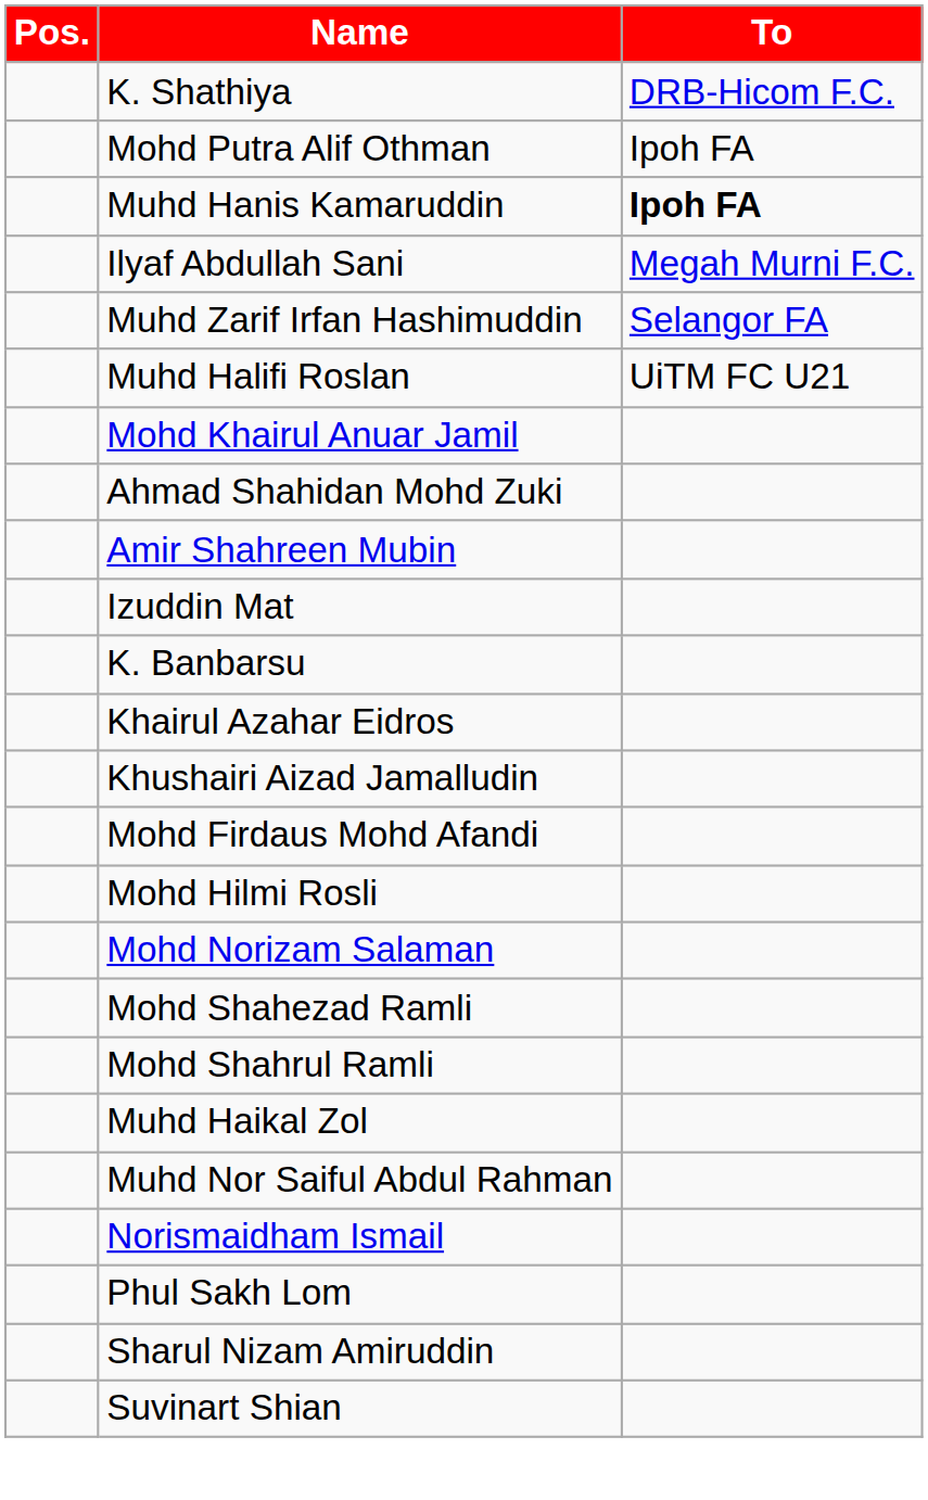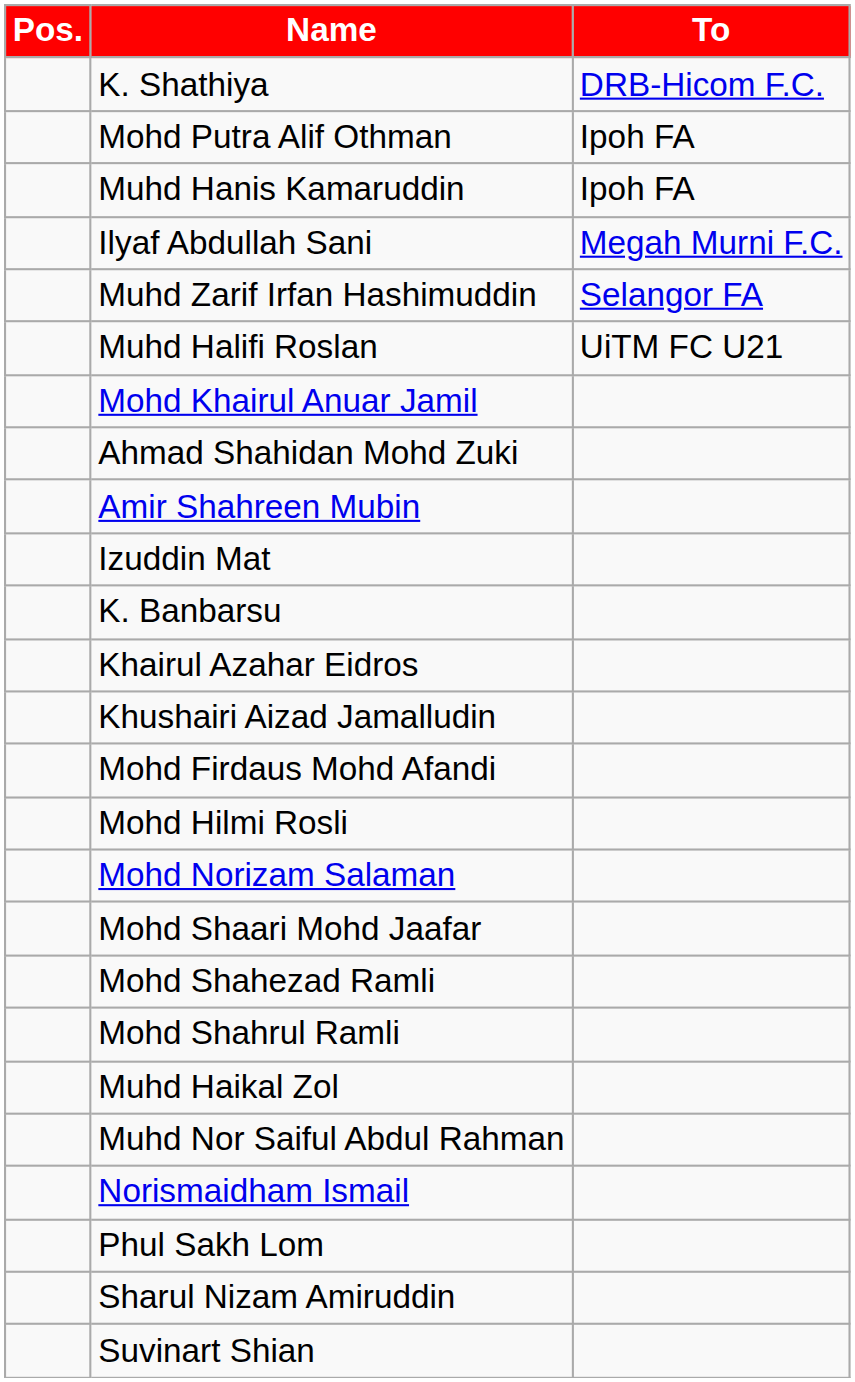 <table class="wikitable sortable">
 <tr>
 <th style="background:red; color:white;">Pos.</th>
 <th style="background:red; color:white;">Name</th>
 <th style="background:red; color:white;">To</th>
 </tr>
 <tr>
 <td></td>
 <td> K. Shathiya</td>
 <td> <a href='#'>DRB-Hicom F.C.</a></td>
 </tr>
 <tr>
 <td></td>
 <td> Mohd Putra Alif Othman</td>
 <td> Ipoh FA</td>
 </tr>
 <tr>
 <td></td>
 <td> Muhd Hanis Kamaruddin</td>
-<td><strong> Ipoh FA</strong></td>
+<td> Ipoh FA</td>
 </tr>
 <tr>
 <td></td>
 <td> Ilyaf Abdullah Sani</td>
 <td> <a href='#'>Megah Murni F.C.</a></td>
 </tr>
 <tr>
 <td></td>
 <td> Muhd Zarif Irfan Hashimuddin</td>
 <td> <a href='#'>Selangor FA</a></td>
 </tr>
 <tr>
 <td></td>
 <td> Muhd Halifi Roslan</td>
 <td> UiTM FC U21</td>
 </tr>
 <tr>
 <td></td>
 <td> <a href='#'>Mohd Khairul Anuar Jamil</a></td>
 <td></td>
 </tr>
 <tr>
 <td></td>
 <td> Ahmad Shahidan Mohd Zuki</td>
 <td></td>
 </tr>
 <tr>
 <td></td>
 <td> <a href='#'>Amir Shahreen Mubin</a></td>
 <td></td>
 </tr>
 <tr>
 <td></td>
 <td> Izuddin Mat</td>
 <td></td>
 </tr>
 <tr>
 <td></td>
 <td> K. Banbarsu</td>
 <td></td>
 </tr>
 <tr>
 <td></td>
 <td> Khairul Azahar Eidros</td>
 <td></td>
 </tr>
 <tr>
 <td></td>
 <td> Khushairi Aizad Jamalludin</td>
 <td></td>
 </tr>
 <tr>
 <td></td>
 <td> Mohd Firdaus Mohd Afandi</td>
 <td></td>
 </tr>
 <tr>
 <td></td>
 <td> Mohd Hilmi Rosli</td>
 <td></td>
 </tr>
 <tr>
 <td></td>
 <td> <a href='#'>Mohd Norizam Salaman</a></td>
 <td></td>
 </tr>
 <tr>
 <td></td>
+<td> Mohd Shaari Mohd Jaafar</td>
+<td></td>
+</tr>
+<tr>
+<td></td>
 <td> Mohd Shahezad Ramli</td>
 <td></td>
 </tr>
 <tr>
 <td></td>
 <td> Mohd Shahrul Ramli</td>
 <td></td>
 </tr>
 <tr>
 <td></td>
 <td> Muhd Haikal Zol</td>
 <td></td>
 </tr>
 <tr>
 <td></td>
 <td> Muhd Nor Saiful Abdul Rahman</td>
 <td></td>
 </tr>
 <tr>
 <td></td>
 <td> <a href='#'>Norismaidham Ismail</a></td>
 <td></td>
 </tr>
 <tr>
 <td></td>
 <td> Phul Sakh Lom</td>
 <td></td>
 </tr>
 <tr>
 <td></td>
 <td> Sharul Nizam Amiruddin</td>
 <td></td>
 </tr>
 <tr>
 <td></td>
 <td> Suvinart Shian</td>
 <td></td>
 </tr>
 </table>
